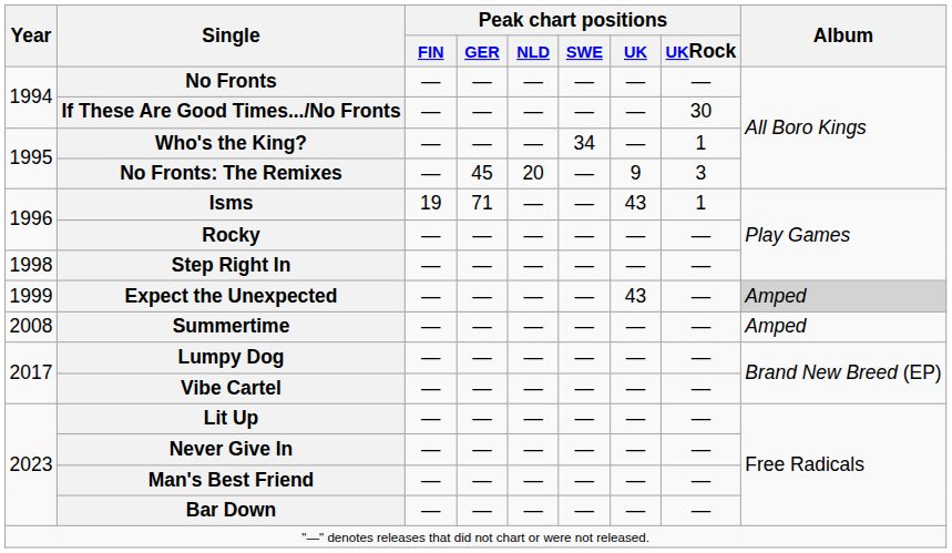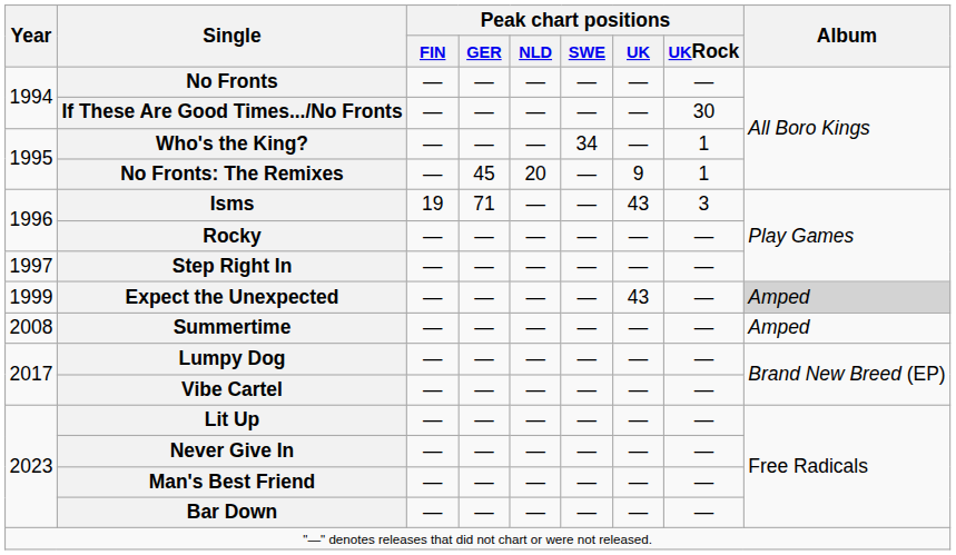 <table class="wikitable plainrowheaders" style="text-align:center;">
 <tr>
 <th rowspan="2">Year</th>
 <th rowspan="2">Single</th>
 <th colspan="6">Peak chart positions</th>
 <th rowspan="2">Album</th>
 </tr>
 <tr>
 <th width="35"><small><a href='#'>FIN</a></small><br></th>
 <th width="35"><small><a href='#'>GER</a></small><br></th>
 <th width="35"><small><a href='#'>NLD</a></small><br></th>
 <th width="35"><small><a href='#'>SWE</a></small><br></th>
 <th width="35"><small><a href='#'>UK</a></small><br></th>
 <th width="35"><small><a href='#'>UK</a></small>Rock<br></th>
 </tr>
 <tr>
 <td rowspan="2">1994</td>
 <th scope="row">No Fronts</th>
 <td>—</td>
 <td>—</td>
 <td>—</td>
 <td>—</td>
 <td>—</td>
 <td>—</td>
 <td rowspan="4" align="left"><em>All Boro Kings</em></td>
 </tr>
 <tr>
 <th scope="row">If These Are Good Times.../No Fronts</th>
 <td>—</td>
 <td>—</td>
 <td>—</td>
 <td>—</td>
 <td>—</td>
 <td>30</td>
 </tr>
 <tr>
 <td rowspan="2">1995</td>
 <th scope="row">Who's the King?</th>
 <td>—</td>
 <td>—</td>
 <td>—</td>
 <td>34</td>
 <td>—</td>
 <td>1</td>
 </tr>
 <tr>
 <th scope="row">No Fronts: The Remixes</th>
 <td>—</td>
 <td>45</td>
 <td>20</td>
 <td>—</td>
 <td>9</td>
-<td>3</td>
+<td>1</td>
 </tr>
 <tr>
 <td rowspan="2">1996</td>
 <th scope="row">Isms</th>
 <td>19</td>
 <td>71</td>
 <td>—</td>
 <td>—</td>
 <td>43</td>
-<td>1</td>
+<td>3</td>
 <td rowspan="3" align="left"><em>Play Games</em></td>
 </tr>
 <tr>
 <th scope="row">Rocky</th>
 <td>—</td>
 <td>—</td>
 <td>—</td>
 <td>—</td>
 <td>—</td>
 <td>—</td>
 </tr>
 <tr>
-<td>1998</td>
+<td>1997</td>
 <th scope="row">Step Right In</th>
 <td>—</td>
 <td>—</td>
 <td>—</td>
 <td>—</td>
 <td>—</td>
 <td>—</td>
 </tr>
 <tr>
 <td>1999</td>
 <th scope="row">Expect the Unexpected</th>
 <td>—</td>
 <td>—</td>
 <td>—</td>
 <td>—</td>
 <td>43</td>
 <td>—</td>
 <td align="left" style="background: lightgrey;"><em>Amped</em></td>
 </tr>
 <tr>
 <td>2008</td>
 <th scope="row">Summertime</th>
 <td>—</td>
 <td>—</td>
 <td>—</td>
 <td>—</td>
 <td>—</td>
 <td>—</td>
 <td align="left"><em>Amped</em></td>
 </tr>
 <tr>
 <td rowspan="2">2017</td>
 <th scope="row">Lumpy Dog</th>
 <td>—</td>
 <td>—</td>
 <td>—</td>
 <td>—</td>
 <td>—</td>
 <td>—</td>
 <td rowspan="2" align="left"><em>Brand New Breed</em> (EP)</td>
 </tr>
 <tr>
 <th scope="row">Vibe Cartel</th>
 <td>—</td>
 <td>—</td>
 <td>—</td>
 <td>—</td>
 <td>—</td>
 <td>—</td>
 </tr>
 <tr>
 <td rowspan="4">2023</td>
 <th scope="row">Lit Up</th>
 <td>—</td>
 <td>—</td>
 <td>—</td>
 <td>—</td>
 <td>—</td>
 <td>—</td>
 <td rowspan="4" align="left">Free Radicals</td>
 </tr>
 <tr>
 <th scope="row">Never Give In</th>
 <td>—</td>
 <td>—</td>
 <td>—</td>
 <td>—</td>
 <td>—</td>
 <td>—</td>
 </tr>
 <tr>
 <th scope="row">Man's Best Friend</th>
 <td>—</td>
 <td>—</td>
 <td>—</td>
 <td>—</td>
 <td>—</td>
 <td>—</td>
 </tr>
 <tr>
 <th scope="row">Bar Down</th>
 <td>—</td>
 <td>—</td>
 <td>—</td>
 <td>—</td>
 <td>—</td>
 <td>—</td>
 </tr>
 <tr>
 <td colspan="17" align="center" style="font-size:8pt">"—" denotes releases that did not chart or were not released.</td>
 </tr>
 </table>
